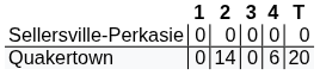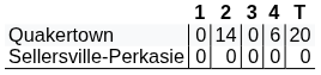 <table style="border-collapse: collapse;">
 <tr>
 <th style="text-align: left;"></th>
 <th style="text-align: center; padding: 0px 3px 0px 3px; width:12px;">1</th>
 <th style="text-align: center; padding: 0px 3px 0px 3px; width:12px;">2</th>
 <th style="text-align: center; padding: 0px 3px 0px 3px; width:12px;">3</th>
 <th style="text-align: center; padding: 0px 3px 0px 3px; width:12px;">4</th>
 <th style="text-align: center; padding: 0px 3px 0px 3px; width:12px;">T</th>
 </tr>
 <tr>
+<td style="background: #f8f9fa; text-align: left; padding: 0px 3px 0px 3px;">Quakertown</td>
+<td style="background: #f8f9fa; border-left: 1px solid black; text-align: right; padding: 0px 3px 0px 3px;">0</td>
+<td style="background: #f8f9fa; border-left: 1px solid black; text-align: right; padding: 0px 3px 0px 3px;">14</td>
+<td style="background: #f8f9fa; border-left: 1px solid black; text-align: right; padding: 0px 3px 0px 3px;">0</td>
+<td style="background: #f8f9fa; border-left: 1px solid black; text-align: right; padding: 0px 3px 0px 3px;">6</td>
+<td style="background: #f8f9fa; border-left: 1px solid black; text-align: right; padding: 0px 3px 0px 3px;">20</td>
+</tr>
+<tr>
 <td style="text-align: left; border-bottom: 1px solid black; padding: 0px 3px 0px 3px;">Sellersville-Perkasie</td>
 <td style="border-left: 1px solid black; border-bottom: 1px solid black; text-align: right; padding: 0px 3px 0px 3px;">0</td>
 <td style="border-left: 1px solid black; border-bottom: 1px solid black; text-align: right; padding: 0px 3px 0px 3px;">0</td>
 <td style="border-left: 1px solid black; border-bottom: 1px solid black; text-align: right; padding: 0px 3px 0px 3px;">0</td>
 <td style="border-left: 1px solid black; border-bottom: 1px solid black; text-align: right; padding: 0px 3px 0px 3px;">0</td>
 <td style="border-left: 1px solid black; border-bottom: 1px solid black; text-align: right; padding: 0px 3px 0px 3px;">0</td>
 </tr>
-<tr>
-<td style="background: #f8f9fa; text-align: left; padding: 0px 3px 0px 3px;">Quakertown</td>
-<td style="background: #f8f9fa; border-left: 1px solid black; text-align: right; padding: 0px 3px 0px 3px;">0</td>
-<td style="background: #f8f9fa; border-left: 1px solid black; text-align: right; padding: 0px 3px 0px 3px;">14</td>
-<td style="background: #f8f9fa; border-left: 1px solid black; text-align: right; padding: 0px 3px 0px 3px;">0</td>
-<td style="background: #f8f9fa; border-left: 1px solid black; text-align: right; padding: 0px 3px 0px 3px;">6</td>
-<td style="background: #f8f9fa; border-left: 1px solid black; text-align: right; padding: 0px 3px 0px 3px;">20</td>
-</tr>
 </table>
